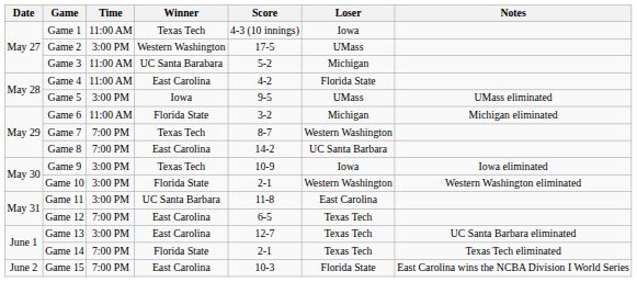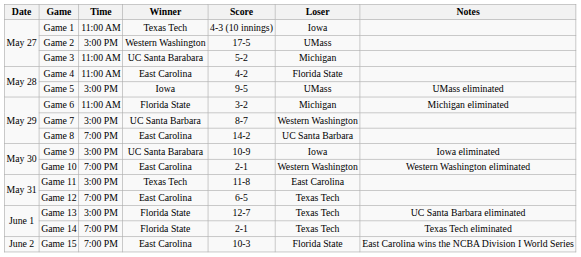 <table class="wikitable">
 <tr align="center">
 <th>Date</th>
 <th>Game</th>
 <th>Time</th>
 <th>Winner</th>
 <th>Score</th>
 <th>Loser</th>
 <th>Notes</th>
 </tr>
 <tr align="center">
 <td rowspan=3>May 27</td>
 <td>Game 1</td>
 <td>11:00 AM</td>
 <td>Texas Tech</td>
 <td>4-3 (10 innings)</td>
 <td>Iowa</td>
 <td></td>
 </tr>
 <tr align="center">
 <td>Game 2</td>
 <td>3:00 PM</td>
 <td>Western Washington</td>
 <td>17-5</td>
 <td>UMass</td>
 <td></td>
 </tr>
 <tr align="center">
 <td>Game 3</td>
 <td>11:00 AM</td>
 <td>UC Santa Barabara</td>
 <td>5-2</td>
 <td>Michigan</td>
 <td></td>
 </tr>
 <tr align="center">
 <td rowspan=2>May 28</td>
 <td>Game 4</td>
 <td>11:00 AM</td>
 <td>East Carolina</td>
 <td>4-2</td>
 <td>Florida State</td>
 <td></td>
 </tr>
 <tr align="center">
 <td>Game 5</td>
 <td>3:00 PM</td>
 <td>Iowa</td>
 <td>9-5</td>
 <td>UMass</td>
 <td>UMass eliminated</td>
 </tr>
 <tr align="center">
 <td rowspan=3>May 29</td>
 <td>Game 6</td>
 <td>11:00 AM</td>
 <td>Florida State</td>
 <td>3-2</td>
 <td>Michigan</td>
 <td>Michigan eliminated</td>
 </tr>
 <tr align="center">
 <td>Game 7</td>
-<td>7:00 PM</td>
-<td>Texas Tech</td>
+<td>3:00 PM</td>
+<td>UC Santa Barbara</td>
 <td>8-7</td>
 <td>Western Washington</td>
 <td></td>
 </tr>
 <tr align="center">
 <td>Game 8</td>
 <td>7:00 PM</td>
 <td>East Carolina</td>
 <td>14-2</td>
 <td>UC Santa Barbara</td>
 <td></td>
 </tr>
 <tr align="center">
 <td rowspan=2>May 30</td>
 <td>Game 9</td>
 <td>3:00 PM</td>
-<td>Texas Tech</td>
+<td>UC Santa Barabara</td>
 <td>10-9</td>
 <td>Iowa</td>
 <td>Iowa eliminated</td>
 </tr>
 <tr align="center">
 <td>Game 10</td>
-<td>3:00 PM</td>
-<td>Florida State</td>
+<td>7:00 PM</td>
+<td>East Carolina</td>
 <td>2-1</td>
 <td>Western Washington</td>
 <td>Western Washington eliminated</td>
 </tr>
 <tr align="center">
 <td rowspan=2>May 31</td>
 <td>Game 11</td>
 <td>3:00 PM</td>
-<td>UC Santa Barbara</td>
+<td>Texas Tech</td>
 <td>11-8</td>
 <td>East Carolina</td>
 <td></td>
 </tr>
 <tr align="center">
 <td>Game 12</td>
 <td>7:00 PM</td>
 <td>East Carolina</td>
 <td>6-5</td>
 <td>Texas Tech</td>
 <td></td>
 </tr>
 <tr align="center">
 <td rowspan=2>June 1</td>
 <td>Game 13</td>
 <td>3:00 PM</td>
-<td>East Carolina</td>
+<td>Florida State</td>
 <td>12-7</td>
 <td>Texas Tech</td>
 <td>UC Santa Barbara eliminated</td>
 </tr>
 <tr align="center">
 <td>Game 14</td>
 <td>7:00 PM</td>
 <td>Florida State</td>
 <td>2-1</td>
 <td>Texas Tech</td>
 <td>Texas Tech eliminated</td>
 </tr>
 <tr align="center">
 <td>June 2</td>
 <td>Game 15</td>
 <td>7:00 PM</td>
 <td>East Carolina</td>
 <td>10-3</td>
 <td>Florida State</td>
 <td>East Carolina wins the NCBA Division I World Series</td>
 </tr>
 </table>
